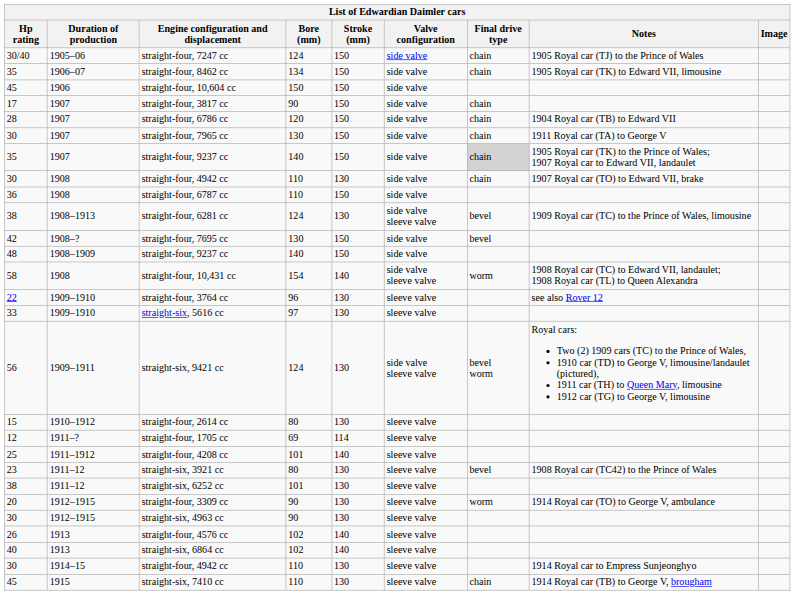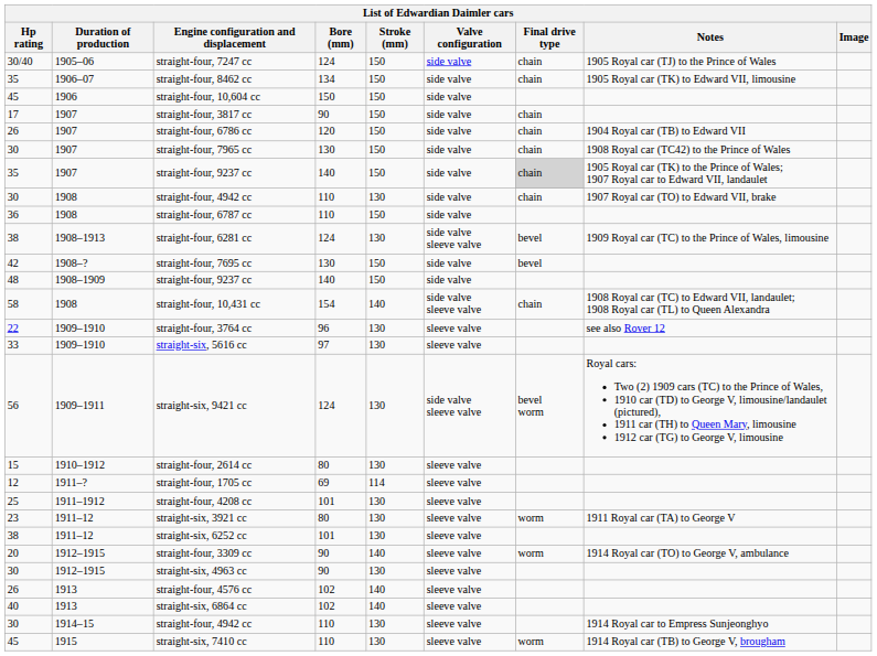 <table class="wikitable">
 <tr>
 <th colspan=10>List of Edwardian Daimler cars</th>
 </tr>
 <tr>
 <th>Hp rating</th>
 <th>Duration of production</th>
 <th>Engine configuration and displacement</th>
 <th>Bore (mm)</th>
 <th>Stroke (mm)</th>
 <th>Valve configuration</th>
 <th>Final drive type</th>
 <th>Notes</th>
 <th>Image</th>
 </tr>
 <tr>
 <td>30/40 </td>
 <td>1905–06</td>
 <td>straight-four, 7247 cc</td>
 <td>124</td>
 <td>150</td>
 <td><a href='#'>side valve</a></td>
 <td>chain</td>
 <td>1905 Royal car (TJ) to the Prince of Wales</td>
 <td></td>
 </tr>
 <tr>
 <td>35</td>
 <td>1906–07</td>
 <td>straight-four, 8462 cc</td>
 <td>134</td>
 <td>150</td>
 <td>side valve</td>
 <td>chain</td>
 <td>1905 Royal car (TK) to Edward VII, limousine</td>
 <td></td>
 </tr>
 <tr>
 <td>45</td>
 <td>1906</td>
 <td>straight-four, 10,604 cc</td>
 <td>150</td>
 <td>150</td>
 <td>side valve</td>
 <td></td>
 <td></td>
 <td></td>
 </tr>
 <tr>
 <td>17</td>
 <td>1907</td>
 <td>straight-four, 3817 cc</td>
 <td>90</td>
 <td>150</td>
 <td>side valve</td>
 <td>chain</td>
 <td></td>
 <td></td>
 </tr>
 <tr>
-<td>28</td>
+<td>26</td>
 <td>1907</td>
 <td>straight-four, 6786 cc</td>
 <td>120</td>
 <td>150</td>
 <td>side valve</td>
 <td>chain</td>
 <td>1904 Royal car (TB) to Edward VII</td>
 <td></td>
 </tr>
 <tr>
 <td>30</td>
 <td>1907</td>
 <td>straight-four, 7965 cc</td>
 <td>130</td>
 <td>150</td>
 <td>side valve</td>
 <td>chain</td>
-<td>1911 Royal car (TA) to George V</td>
+<td>1908 Royal car (TC42) to the Prince of Wales</td>
 <td></td>
 </tr>
 <tr>
 <td>35</td>
 <td>1907</td>
 <td>straight-four, 9237 cc</td>
 <td>140</td>
 <td>150</td>
 <td>side valve</td>
 <td style="background: lightgrey;">chain</td>
 <td>1905 Royal car (TK) to the Prince of Wales;<br> 1907 Royal car to Edward VII, landaulet</td>
 <td></td>
 </tr>
 <tr>
 <td>30</td>
 <td>1908</td>
 <td>straight-four, 4942 cc</td>
 <td>110</td>
 <td>130</td>
 <td>side valve</td>
 <td>chain</td>
 <td>1907 Royal car (TO) to Edward VII, brake</td>
 <td></td>
 </tr>
 <tr>
 <td>36</td>
 <td>1908</td>
 <td>straight-four, 6787 cc</td>
 <td>110</td>
 <td>150</td>
 <td>side valve</td>
 <td></td>
 <td></td>
 <td></td>
 </tr>
 <tr>
 <td>38</td>
 <td>1908–1913</td>
 <td>straight-four, 6281 cc</td>
 <td>124</td>
 <td>130</td>
 <td>side valve<br>sleeve valve</td>
 <td>bevel</td>
 <td>1909 Royal car (TC) to the Prince of Wales, limousine</td>
 <td></td>
 </tr>
 <tr>
 <td>42</td>
 <td>1908–?</td>
 <td>straight-four, 7695 cc</td>
 <td>130</td>
 <td>150</td>
 <td>side valve</td>
 <td>bevel</td>
 <td></td>
 <td></td>
 </tr>
 <tr>
 <td>48</td>
 <td>1908–1909</td>
 <td>straight-four, 9237 cc</td>
 <td>140</td>
 <td>150</td>
 <td>side valve</td>
 <td></td>
 <td></td>
 <td></td>
 </tr>
 <tr>
 <td>58</td>
 <td>1908</td>
 <td>straight-four, 10,431 cc</td>
 <td>154</td>
 <td>140</td>
 <td>side valve<br>sleeve valve</td>
-<td>worm</td>
+<td>chain</td>
 <td>1908 Royal car (TC) to Edward VII, landaulet;<br>1908 Royal car (TL) to Queen Alexandra</td>
 <td></td>
 </tr>
 <tr>
 <td><a href='#'>22</a></td>
 <td>1909–1910</td>
 <td>straight-four, 3764 cc</td>
 <td>96</td>
 <td>130</td>
 <td>sleeve valve</td>
 <td></td>
 <td>see also <a href='#'>Rover 12</a></td>
 <td></td>
 </tr>
 <tr>
 <td>33</td>
 <td>1909–1910</td>
 <td><a href='#'>straight-six</a>, 5616 cc</td>
 <td>97</td>
 <td>130</td>
 <td>sleeve valve</td>
 <td></td>
 <td></td>
 <td></td>
 </tr>
 <tr>
 <td>56</td>
 <td>1909–1911</td>
 <td>straight-six, 9421 cc</td>
 <td>124</td>
 <td>130</td>
 <td>side valve<br>sleeve valve</td>
 <td>bevel<br>worm</td>
 <td>Royal cars:<br><ul><li>Two (2) 1909 cars (TC) to the Prince of Wales,</li><li>1910 car (TD) to George V, limousine/landaulet (pictured),</li><li>1911 car (TH) to <a href='#'>Queen Mary</a>, limousine</li><li>1912 car (TG) to George V, limousine</li></ul></td>
 <td></td>
 </tr>
 <tr>
 <td>15</td>
 <td>1910–1912</td>
 <td>straight-four, 2614 cc</td>
 <td>80</td>
 <td>130</td>
 <td>sleeve valve</td>
 <td></td>
 <td></td>
 <td></td>
 </tr>
 <tr>
 <td>12</td>
 <td>1911–?</td>
 <td>straight-four, 1705 cc</td>
 <td>69</td>
 <td>114</td>
 <td>sleeve valve</td>
 <td></td>
 <td></td>
 <td></td>
 </tr>
 <tr>
 <td>25</td>
 <td>1911–1912</td>
 <td>straight-four, 4208 cc</td>
 <td>101</td>
-<td>140</td>
+<td>130</td>
 <td>sleeve valve</td>
 <td></td>
 <td></td>
 <td></td>
 </tr>
 <tr>
 <td>23</td>
 <td>1911–12</td>
 <td>straight-six, 3921 cc</td>
 <td>80</td>
 <td>130</td>
 <td>sleeve valve</td>
-<td>bevel</td>
-<td>1908 Royal car (TC42) to the Prince of Wales</td>
+<td>worm</td>
+<td>1911 Royal car (TA) to George V</td>
 <td></td>
 </tr>
 <tr>
 <td>38</td>
 <td>1911–12</td>
 <td>straight-six, 6252 cc</td>
 <td>101</td>
 <td>130</td>
 <td>sleeve valve</td>
 <td></td>
 <td></td>
 <td></td>
 </tr>
 <tr>
 <td>20</td>
 <td>1912–1915</td>
 <td>straight-four, 3309 cc</td>
 <td>90</td>
-<td>130</td>
+<td>140</td>
 <td>sleeve valve</td>
 <td>worm</td>
 <td>1914 Royal car (TO) to George V, ambulance</td>
 <td></td>
 </tr>
 <tr>
 <td>30</td>
 <td>1912–1915</td>
 <td>straight-six, 4963 cc</td>
 <td>90</td>
 <td>130</td>
 <td>sleeve valve</td>
 <td></td>
 <td></td>
 <td></td>
 </tr>
 <tr>
 <td>26</td>
 <td>1913</td>
 <td>straight-four, 4576 cc</td>
 <td>102</td>
 <td>140</td>
 <td>sleeve valve</td>
 <td></td>
 <td></td>
 <td></td>
 </tr>
 <tr>
 <td>40</td>
 <td>1913</td>
 <td>straight-six, 6864 cc</td>
 <td>102</td>
 <td>140</td>
 <td>sleeve valve</td>
 <td></td>
 <td></td>
 <td></td>
 </tr>
 <tr>
 <td>30</td>
 <td>1914–15</td>
 <td>straight-four, 4942 cc</td>
 <td>110</td>
 <td>130</td>
 <td>sleeve valve</td>
 <td></td>
 <td>1914 Royal car to Empress Sunjeonghyo </td>
 <td></td>
 </tr>
 <tr>
 <td>45</td>
 <td>1915</td>
 <td>straight-six, 7410 cc</td>
 <td>110</td>
 <td>130</td>
 <td>sleeve valve</td>
-<td>chain</td>
+<td>worm</td>
 <td>1914 Royal car (TB) to George V, <a href='#'>brougham</a></td>
 <td></td>
 </tr>
 </table>
